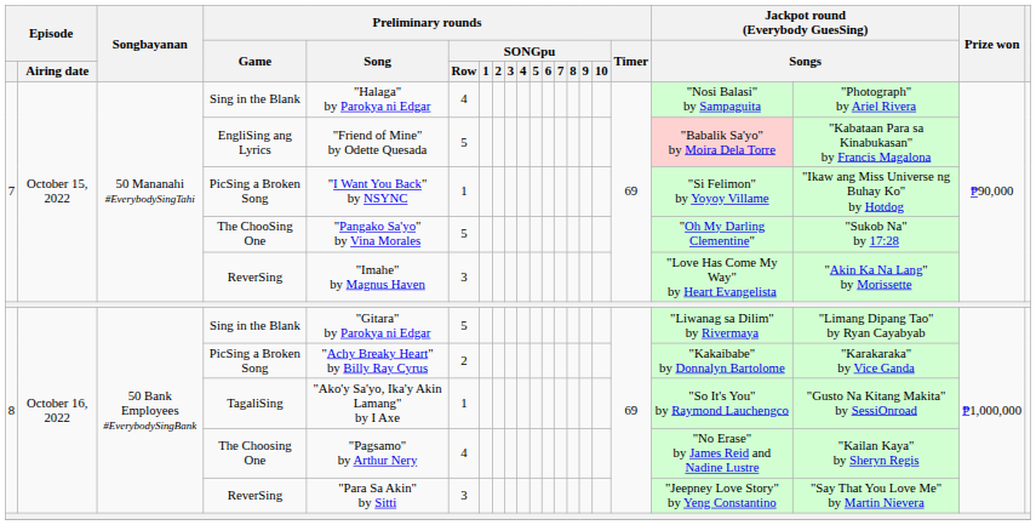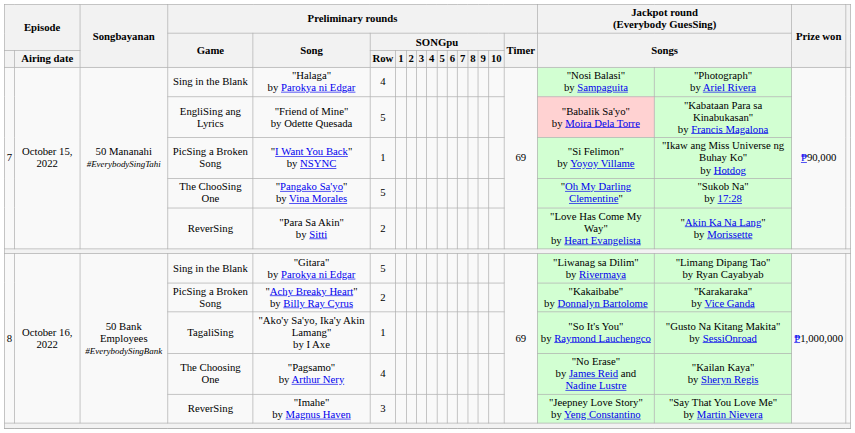 <table class="wikitable mw-collapsible mw-collapsed" style="text-align:center; width:100%">
 <tr>
 <th colspan=2 rowspan=2>Episode</th>
 <th rowspan=3>Songbayanan</th>
 <th colspan=14>Preliminary rounds</th>
 <th colspan=2>Jackpot round<br>(Everybody GuesSing)</th>
 <th rowspan=3>Prize won</th>
 <th rowspan=3></th>
 </tr>
 <tr>
 <th rowspan=2>Game</th>
 <th rowspan=2>Song</th>
 <th colspan=11>SONGpu</th>
 <th rowspan=2>Timer</th>
 <th colspan=2 rowspan=2>Songs</th>
 </tr>
 <tr>
 <th></th>
 <th>Airing date</th>
 <th>Row</th>
 <th>1</th>
 <th>2</th>
 <th>3</th>
 <th>4</th>
 <th>5</th>
 <th>6</th>
 <th>7</th>
 <th>8</th>
 <th>9</th>
 <th>10</th>
 </tr>
 <tr>
 <td rowspan=5>7</td>
 <td rowspan=5>October 15, 2022</td>
 <td rowspan=5>50 Mananahi<br><small><em>#EverybodySingTahi</em></small></td>
 <td>Sing in the Blank</td>
 <td>"Halaga"<br>by <a href='#'>Parokya ni Edgar</a></td>
 <td>4</td>
 <td></td>
 <td></td>
 <td></td>
 <td></td>
 <td></td>
 <td></td>
 <td></td>
 <td></td>
 <td></td>
 <td></td>
 <td rowspan=5>69 </td>
 <td bgcolor=D2FFD2>"Nosi Balasi"<br>by <a href='#'>Sampaguita</a></td>
 <td bgcolor=D2FFD2>"Photograph"<br>by <a href='#'>Ariel Rivera</a></td>
 <td rowspan=5><a href='#'>₱</a>90,000</td>
 <td rowspan=5></td>
 </tr>
 <tr>
 <td>EngliSing ang Lyrics</td>
 <td>"Friend of Mine"<br>by Odette Quesada</td>
 <td>5</td>
 <td></td>
 <td></td>
 <td></td>
 <td></td>
 <td></td>
 <td></td>
 <td></td>
 <td></td>
 <td></td>
 <td></td>
 <td bgcolor=FFD2D2>"Babalik Sa'yo"<br>by <a href='#'>Moira Dela Torre</a></td>
 <td bgcolor=D2FFD2>"Kabataan Para sa Kinabukasan"<br>by <a href='#'>Francis Magalona</a></td>
 </tr>
 <tr>
 <td>PicSing a Broken Song</td>
 <td>"<a href='#'>I Want You Back</a>"<br>by <a href='#'>NSYNC</a></td>
 <td>1</td>
 <td></td>
 <td></td>
 <td></td>
 <td></td>
 <td></td>
 <td></td>
 <td></td>
 <td></td>
 <td></td>
 <td></td>
 <td bgcolor=D2FFD2>"Si Felimon"<br>by <a href='#'>Yoyoy Villame</a></td>
 <td bgcolor=D2FFD2>"Ikaw ang Miss Universe ng Buhay Ko"<br>by <a href='#'>Hotdog</a></td>
 </tr>
 <tr>
 <td>The ChooSing One</td>
 <td>"<a href='#'>Pangako Sa'yo</a>"<br>by <a href='#'>Vina Morales</a></td>
 <td>5</td>
 <td></td>
 <td></td>
 <td></td>
 <td></td>
 <td></td>
 <td></td>
 <td></td>
 <td></td>
 <td></td>
 <td></td>
 <td bgcolor=D2FFD2>"<a href='#'>Oh My Darling Clementine</a>"</td>
 <td bgcolor=D2FFD2>"Sukob Na"<br>by <a href='#'>17:28</a></td>
 </tr>
 <tr>
 <td>ReverSing</td>
-<td>"Imahe"<br>by <a href='#'>Magnus Haven</a></td>
-<td>3</td>
+<td>"Para Sa Akin"<br>by <a href='#'>Sitti</a></td>
+<td>2</td>
 <td></td>
 <td></td>
 <td></td>
 <td></td>
 <td></td>
 <td></td>
 <td></td>
 <td></td>
 <td></td>
 <td></td>
 <td bgcolor=D2FFD2>"Love Has Come My Way"<br>by <a href='#'>Heart Evangelista</a></td>
 <td bgcolor=D2FFD2>"<a href='#'>Akin Ka Na Lang</a>"<br>by <a href='#'>Morissette</a></td>
 </tr>
 <tr>
 <th colspan=21 bgcolor=555></th>
 </tr>
 <tr>
 <td rowspan=5>8</td>
 <td rowspan=5>October 16, 2022</td>
 <td rowspan=5>50 Bank Employees<br><small><em>#EverybodySingBank</em></small></td>
 <td>Sing in the Blank</td>
 <td>"Gitara"<br>by <a href='#'>Parokya ni Edgar</a></td>
 <td>5</td>
 <td></td>
 <td></td>
 <td></td>
 <td></td>
 <td></td>
 <td></td>
 <td></td>
 <td></td>
 <td></td>
 <td></td>
 <td rowspan=5>69 </td>
 <td bgcolor=D2FFD2>"Liwanag sa Dilim"<br>by <a href='#'>Rivermaya</a></td>
 <td bgcolor=D2FFD2>"Limang Dipang Tao"<br>by Ryan Cayabyab</td>
 <td rowspan=5><a href='#'>₱</a>1,000,000</td>
 <td rowspan=5></td>
 </tr>
 <tr>
 <td>PicSing a Broken Song</td>
 <td>"<a href='#'>Achy Breaky Heart</a>"<br>by <a href='#'>Billy Ray Cyrus</a></td>
 <td>2</td>
 <td></td>
 <td></td>
 <td></td>
 <td></td>
 <td></td>
 <td></td>
 <td></td>
 <td></td>
 <td></td>
 <td></td>
 <td bgcolor=D2FFD2>"Kakaibabe"<br>by <a href='#'>Donnalyn Bartolome</a></td>
 <td bgcolor=D2FFD2>"Karakaraka"<br>by <a href='#'>Vice Ganda</a></td>
 </tr>
 <tr>
 <td>TagaliSing</td>
 <td>"Ako'y Sa'yo, Ika'y Akin Lamang"<br>by I Axe</td>
 <td>1</td>
 <td></td>
 <td></td>
 <td></td>
 <td></td>
 <td></td>
 <td></td>
 <td></td>
 <td></td>
 <td></td>
 <td></td>
 <td bgcolor=D2FFD2>"So It's You"<br>by <a href='#'>Raymond Lauchengco</a></td>
 <td bgcolor=D2FFD2>"Gusto Na Kitang Makita"<br>by <a href='#'>SessiOnroad</a></td>
 </tr>
 <tr>
 <td>The Choosing One</td>
 <td>"Pagsamo"<br>by <a href='#'>Arthur Nery</a></td>
 <td>4</td>
 <td></td>
 <td></td>
 <td></td>
 <td></td>
 <td></td>
 <td></td>
 <td></td>
 <td></td>
 <td></td>
 <td></td>
 <td bgcolor=D2FFD2>"No Erase"<br>by <a href='#'>James Reid</a> and <a href='#'>Nadine Lustre</a></td>
 <td bgcolor=D2FFD2>"Kailan Kaya"<br>by <a href='#'>Sheryn Regis</a></td>
 </tr>
 <tr>
 <td>ReverSing</td>
-<td>"Para Sa Akin"<br>by <a href='#'>Sitti</a></td>
+<td>"Imahe"<br>by <a href='#'>Magnus Haven</a></td>
 <td>3</td>
 <td></td>
 <td></td>
 <td></td>
 <td></td>
 <td></td>
 <td></td>
 <td></td>
 <td></td>
 <td></td>
 <td></td>
 <td bgcolor=D2FFD2>"Jeepney Love Story"<br>by <a href='#'>Yeng Constantino</a></td>
 <td bgcolor=D2FFD2>"Say That You Love Me"<br>by <a href='#'>Martin Nievera</a></td>
 </tr>
 <tr>
 <th colspan=21 bgcolor=555></th>
 </tr>
 <tr>
 </tr>
 </table>
